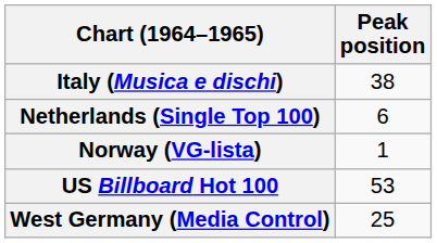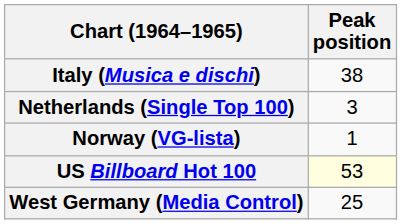 <table class="wikitable plainrowheaders" style="text-align:center">
 <tr>
 <th scope="col">Chart (1964–1965)</th>
 <th scope="col">Peak<br>position</th>
 </tr>
 <tr>
 <th scope="row">Italy (<em><a href='#'>Musica e dischi</a></em>)</th>
 <td>38</td>
 </tr>
 <tr>
 <th scope="row">Netherlands (<a href='#'>Single Top 100</a>)</th>
-<td>6</td>
+<td>3</td>
 </tr>
 <tr>
 <th scope="row">Norway (<a href='#'>VG-lista</a>)</th>
 <td>1</td>
 </tr>
 <tr>
 <th scope="row">US <a href='#'><em>Billboard</em> Hot 100</a></th>
-<td>53</td>
+<td style="background: lightyellow;">53</td>
 </tr>
 <tr>
 <th scope="row">West Germany (<a href='#'>Media Control</a>)</th>
 <td>25</td>
 </tr>
 </table>
